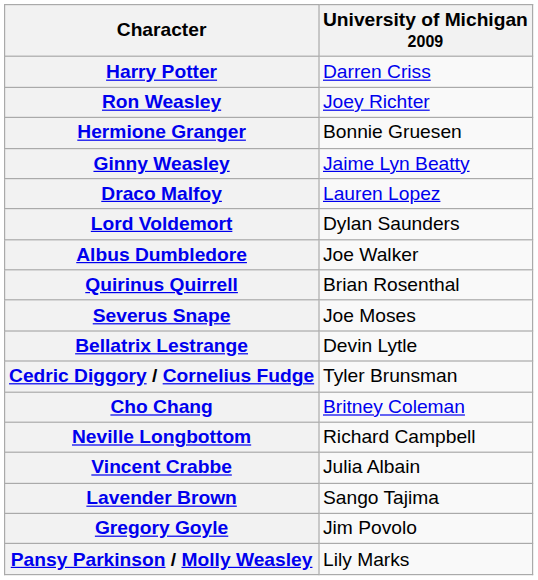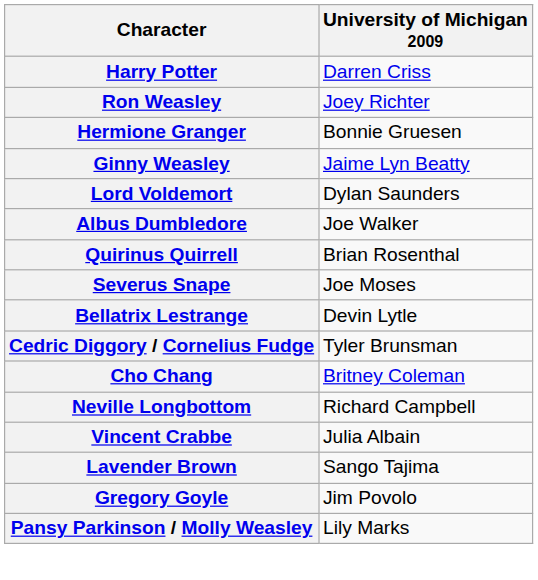 <table class="wikitable">
 <tr>
 <th>Character</th>
 <th>University of Michigan<br><small>2009</small></th>
 </tr>
 <tr>
 <th><a href='#'>Harry Potter</a></th>
 <td><a href='#'>Darren Criss</a></td>
 </tr>
 <tr>
 <th><a href='#'>Ron Weasley</a></th>
 <td><a href='#'>Joey Richter</a></td>
 </tr>
 <tr>
 <th><a href='#'>Hermione Granger</a></th>
 <td>Bonnie Gruesen</td>
 </tr>
 <tr>
 <th><a href='#'>Ginny Weasley</a></th>
 <td><a href='#'>Jaime Lyn Beatty</a></td>
-</tr>
-<tr>
-<th><a href='#'>Draco Malfoy</a></th>
-<td><a href='#'>Lauren Lopez</a></td>
 </tr>
 <tr>
 <th><a href='#'>Lord Voldemort</a></th>
 <td>Dylan Saunders</td>
 </tr>
 <tr>
 <th><a href='#'>Albus Dumbledore</a></th>
 <td>Joe Walker</td>
 </tr>
 <tr>
 <th><a href='#'>Quirinus Quirrell</a></th>
 <td>Brian Rosenthal</td>
 </tr>
 <tr>
 <th><a href='#'>Severus Snape</a></th>
 <td>Joe Moses</td>
 </tr>
 <tr>
 <th><a href='#'>Bellatrix Lestrange</a></th>
 <td>Devin Lytle</td>
 </tr>
 <tr>
 <th><a href='#'>Cedric Diggory</a> / <a href='#'>Cornelius Fudge</a></th>
 <td>Tyler Brunsman</td>
 </tr>
 <tr>
 <th><a href='#'>Cho Chang</a></th>
 <td><a href='#'>Britney Coleman</a></td>
 </tr>
 <tr>
 <th><a href='#'>Neville Longbottom</a></th>
 <td>Richard Campbell</td>
 </tr>
 <tr>
 <th><a href='#'>Vincent Crabbe</a></th>
 <td>Julia Albain</td>
 </tr>
 <tr>
 <th><a href='#'>Lavender Brown</a><br></th>
 <td>Sango Tajima</td>
 </tr>
 <tr>
 <th><a href='#'>Gregory Goyle</a><br></th>
 <td>Jim Povolo</td>
 </tr>
 <tr>
 <th><a href='#'>Pansy Parkinson</a> / <a href='#'>Molly Weasley</a></th>
 <td>Lily Marks</td>
 </tr>
 </table>
